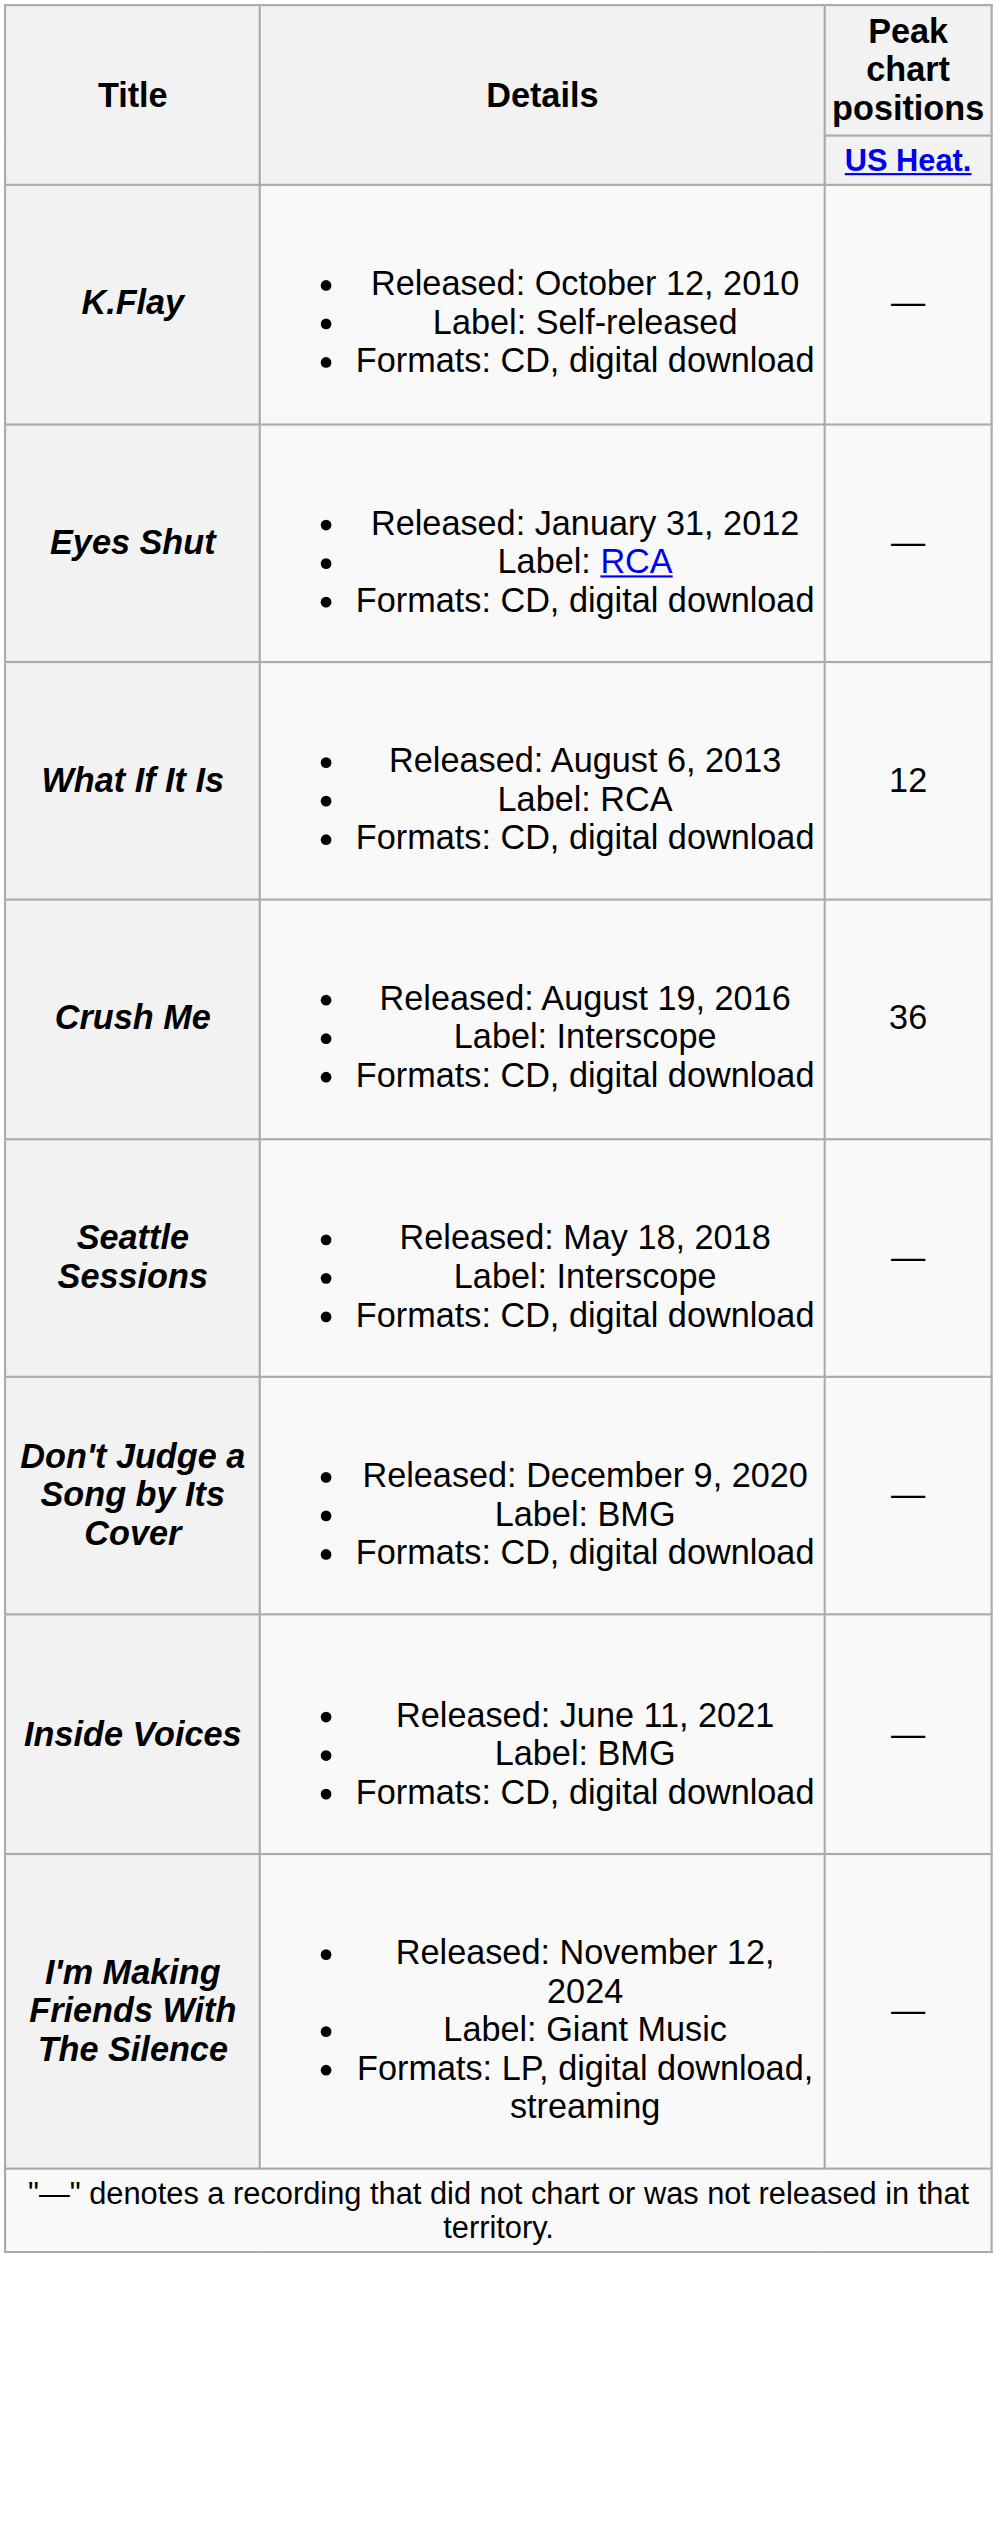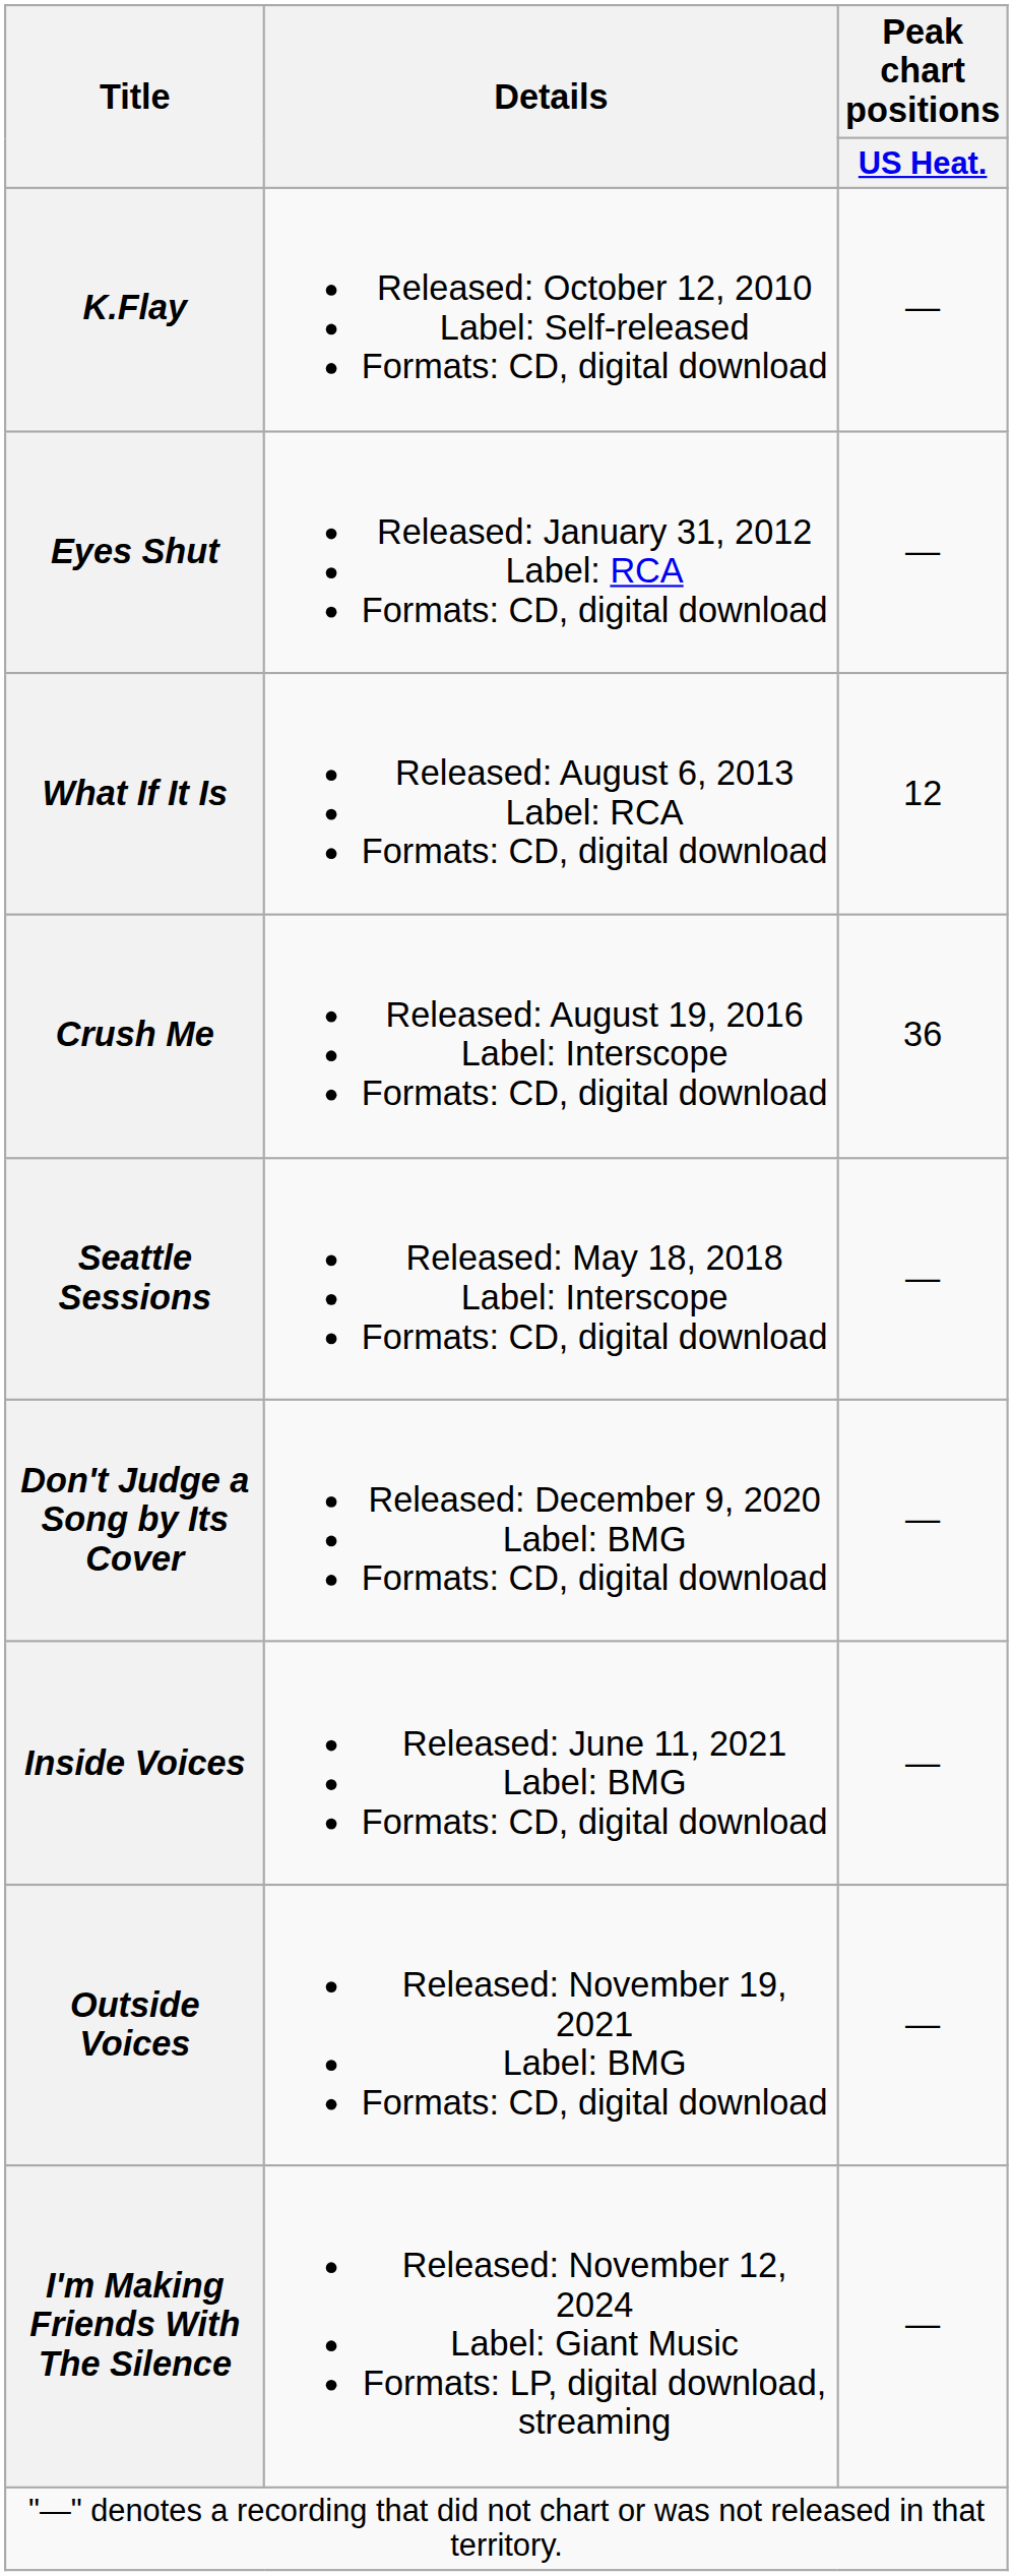 <table class="wikitable plainrowheaders" style="text-align:center;">
 <tr>
 <th scope="col" rowspan="2" style="width:7em;">Title</th>
 <th scope="col" rowspan="2" style="width:16em;">Details</th>
 <th scope="col" colspan="1">Peak chart positions</th>
 </tr>
 <tr>
 <th scope="col" style="width:2.5em;font-size:90%;"><a href='#'>US Heat.</a><br></th>
 </tr>
 <tr>
 <th scope="row"><em>K.Flay</em></th>
 <td><br><ul><li>Released: October 12, 2010</li><li>Label: Self-released</li><li>Formats: CD, digital download</li></ul></td>
 <td>—</td>
 </tr>
 <tr>
 <th scope="row"><em>Eyes Shut</em></th>
 <td><br><ul><li>Released: January 31, 2012</li><li>Label: <a href='#'>RCA</a></li><li>Formats: CD, digital download</li></ul></td>
 <td>—</td>
 </tr>
 <tr>
 <th scope="row"><em>What If It Is</em></th>
 <td><br><ul><li>Released: August 6, 2013</li><li>Label: RCA</li><li>Formats: CD, digital download</li></ul></td>
 <td>12</td>
 </tr>
 <tr>
 <th scope="row"><em>Crush Me</em></th>
 <td><br><ul><li>Released: August 19, 2016</li><li>Label: Interscope</li><li>Formats: CD, digital download</li></ul></td>
 <td>36</td>
 </tr>
 <tr>
 <th scope="row"><em>Seattle Sessions</em></th>
 <td><br><ul><li>Released: May 18, 2018</li><li>Label: Interscope</li><li>Formats: CD, digital download</li></ul></td>
 <td>—</td>
 </tr>
 <tr>
 <th scope="row"><em>Don't Judge a Song by Its Cover</em></th>
 <td><br><ul><li>Released: December 9, 2020</li><li>Label: BMG</li><li>Formats: CD, digital download</li></ul></td>
 <td>—</td>
 </tr>
 <tr>
 <th scope="row"><em>Inside Voices</em></th>
 <td><br><ul><li>Released: June 11, 2021</li><li>Label: BMG</li><li>Formats: CD, digital download</li></ul></td>
 <td>—</td>
 </tr>
 <tr>
+<th scope="row"><em>Outside Voices</em></th>
+<td><br><ul><li>Released: November 19, 2021</li><li>Label: BMG</li><li>Formats: CD, digital download</li></ul></td>
+<td>—</td>
+</tr>
+<tr>
 <th scope="row"><em>I'm Making Friends With The Silence</em></th>
 <td><br><ul><li>Released: November 12, 2024</li><li>Label: Giant Music</li><li>Formats: LP, digital download, streaming</li></ul></td>
 <td>—</td>
 </tr>
 <tr>
 <td colspan="3" style="font-size:90%">"—" denotes a recording that did not chart or was not released in that territory.</td>
 </tr>
 </table>
